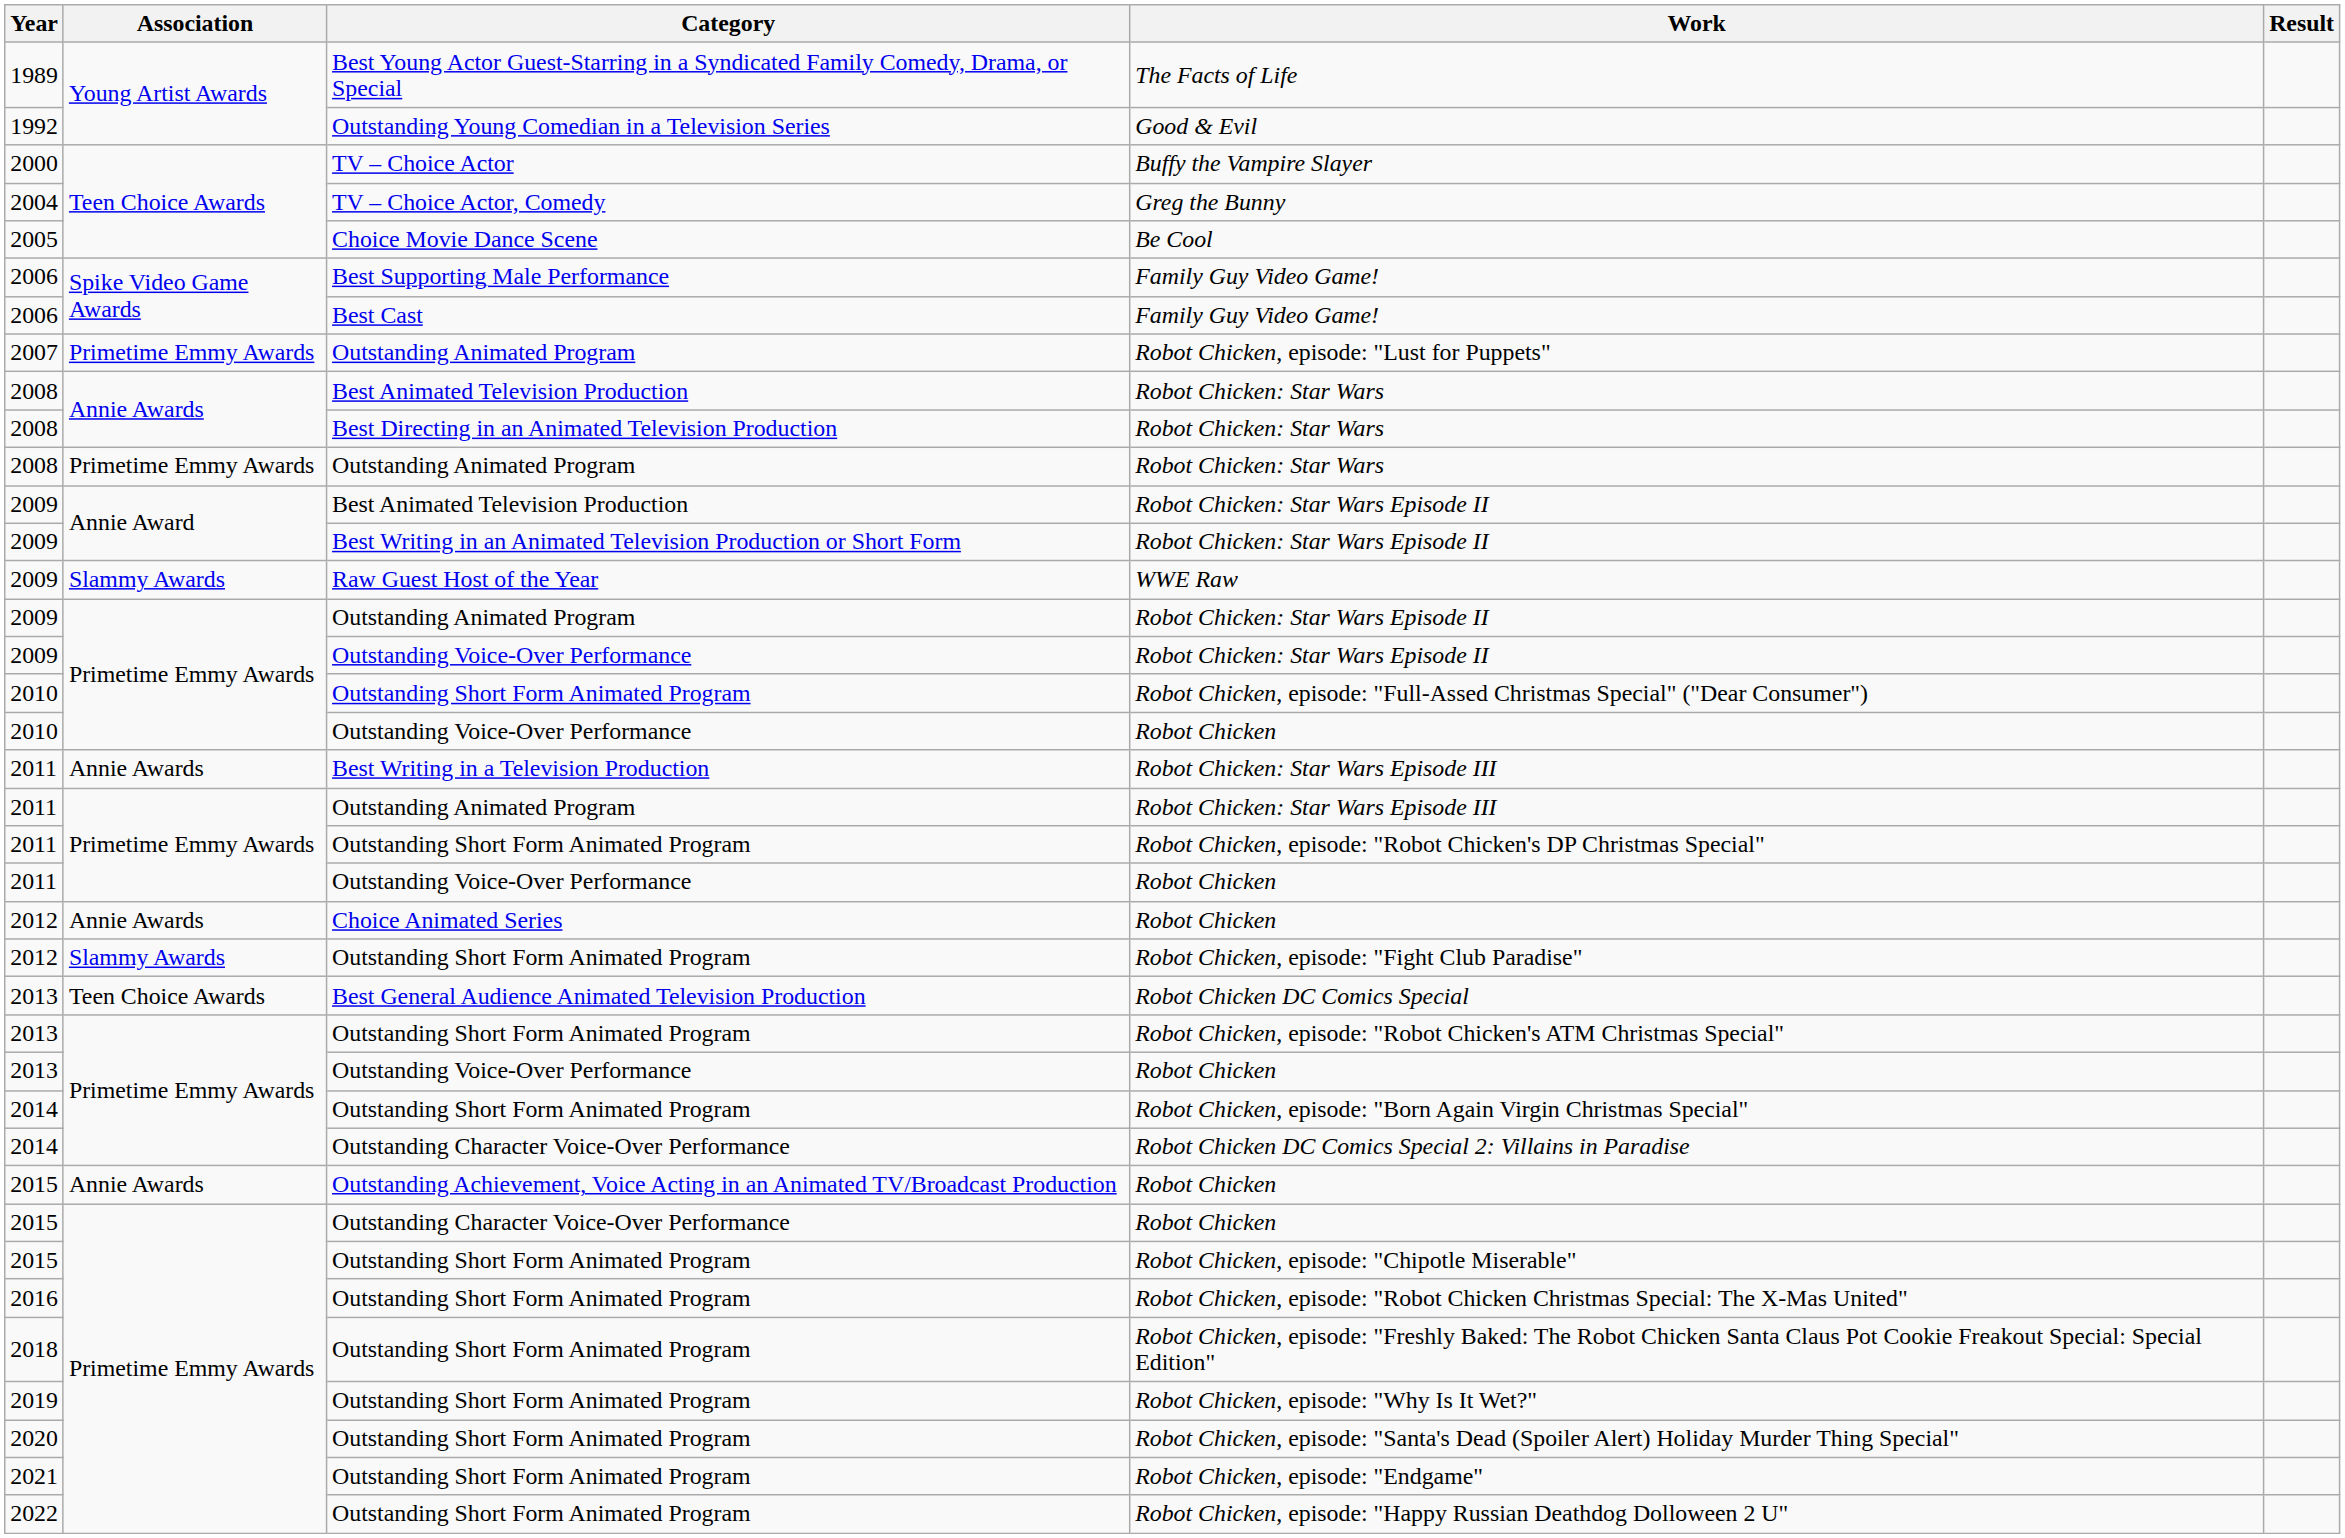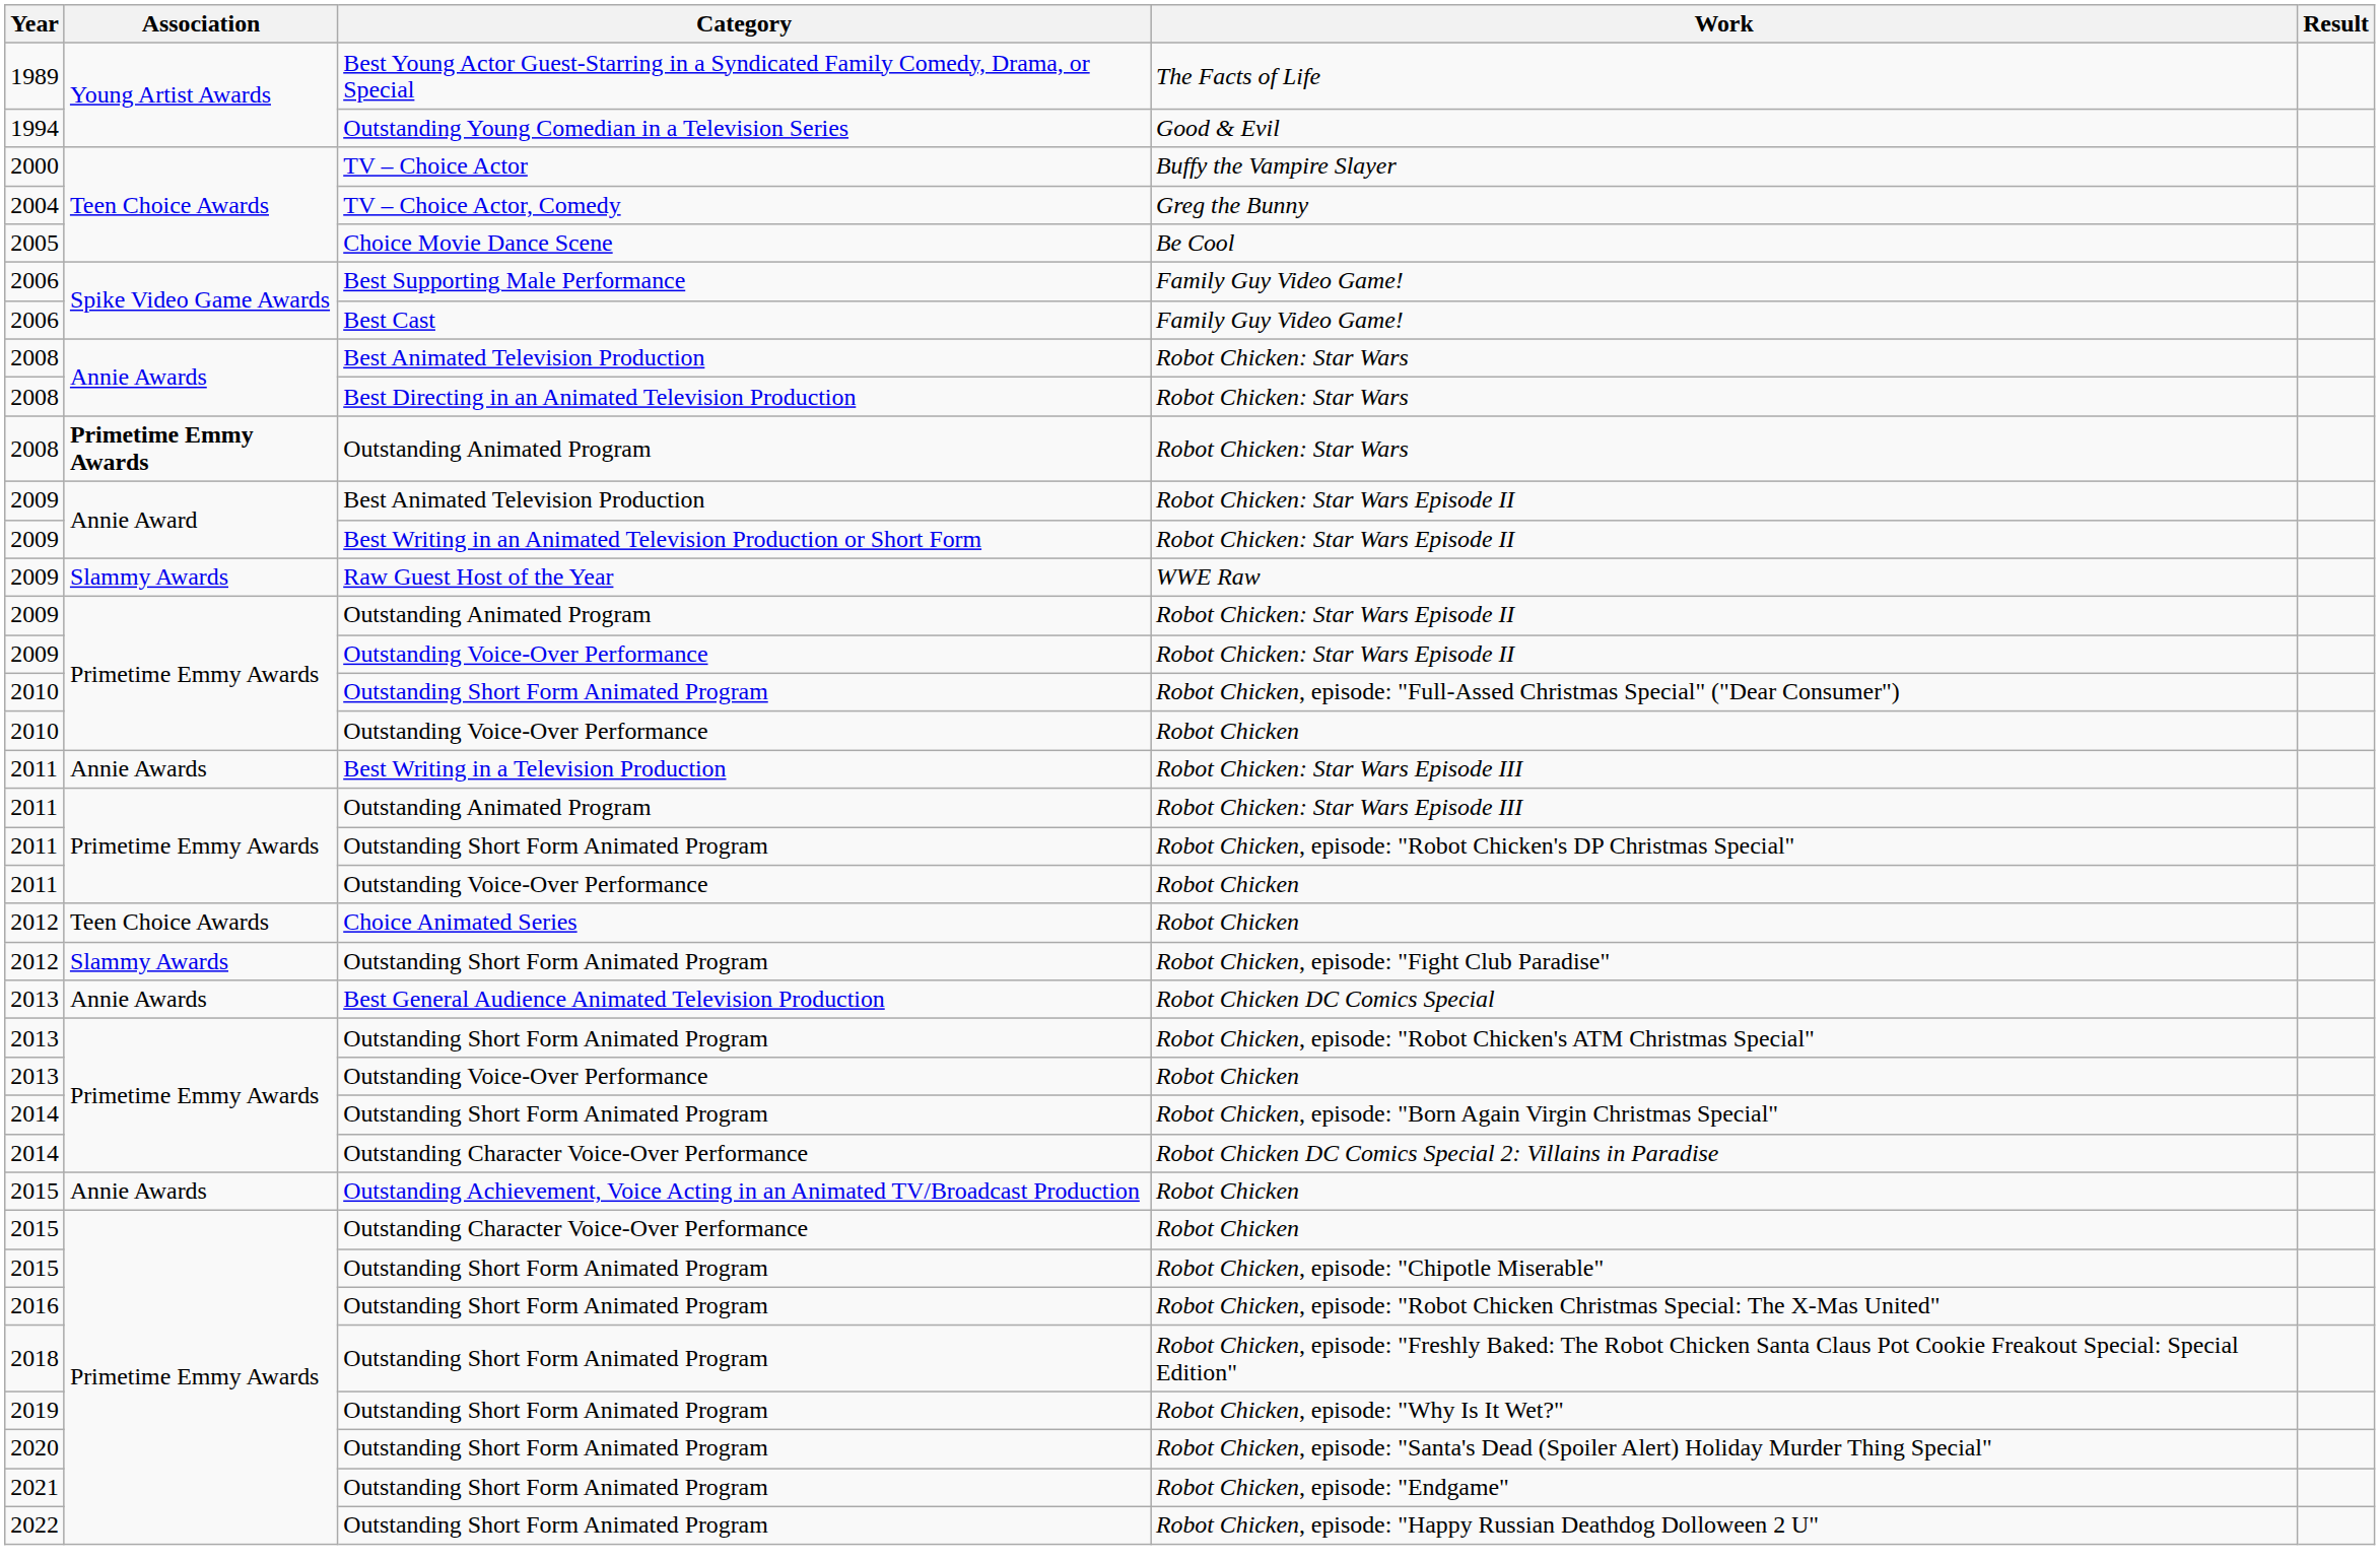 <table class="wikitable sortable">
 <tr>
 <th>Year</th>
 <th>Association</th>
 <th>Category</th>
 <th>Work</th>
 <th>Result</th>
 </tr>
 <tr>
 <td>1989</td>
 <td rowspan=2><a href='#'>Young Artist Awards</a></td>
 <td><a href='#'>Best Young Actor Guest-Starring in a Syndicated Family Comedy, Drama, or Special</a></td>
 <td><em>The Facts of Life</em></td>
 <td></td>
 </tr>
 <tr>
-<td>1992</td>
+<td>1994</td>
 <td><a href='#'>Outstanding Young Comedian in a Television Series</a></td>
 <td><em>Good & Evil</em></td>
 <td></td>
 </tr>
 <tr>
 <td>2000</td>
 <td rowspan=3><a href='#'>Teen Choice Awards</a></td>
 <td><a href='#'>TV – Choice Actor</a></td>
 <td><em>Buffy the Vampire Slayer</em></td>
 <td></td>
 </tr>
 <tr>
 <td>2004</td>
 <td><a href='#'>TV – Choice Actor, Comedy</a></td>
 <td><em>Greg the Bunny</em></td>
 <td></td>
 </tr>
 <tr>
 <td>2005</td>
 <td><a href='#'>Choice Movie Dance Scene</a></td>
 <td><em>Be Cool</em></td>
 <td></td>
 </tr>
 <tr>
 <td>2006</td>
 <td rowspan=2><a href='#'>Spike Video Game Awards</a></td>
 <td><a href='#'>Best Supporting Male Performance</a></td>
 <td><em>Family Guy Video Game!</em></td>
 <td></td>
 </tr>
 <tr>
 <td>2006</td>
 <td><a href='#'>Best Cast</a></td>
 <td><em>Family Guy Video Game!</em></td>
 <td></td>
 </tr>
 <tr>
-<td>2007</td>
-<td><a href='#'>Primetime Emmy Awards</a></td>
-<td><a href='#'>Outstanding Animated Program</a></td>
-<td><em>Robot Chicken</em>, episode: "Lust for Puppets"</td>
-<td></td>
-</tr>
-<tr>
 <td>2008</td>
 <td rowspan=2><a href='#'>Annie Awards</a></td>
 <td><a href='#'>Best Animated Television Production</a></td>
 <td><em>Robot Chicken: Star Wars</em></td>
 <td></td>
 </tr>
 <tr>
 <td>2008</td>
 <td><a href='#'>Best Directing in an Animated Television Production</a></td>
 <td><em>Robot Chicken: Star Wars</em></td>
 <td></td>
 </tr>
 <tr>
 <td>2008</td>
-<td>Primetime Emmy Awards</td>
+<td><strong>Primetime Emmy Awards</strong></td>
 <td>Outstanding Animated Program</td>
 <td><em>Robot Chicken: Star Wars</em></td>
 <td></td>
 </tr>
 <tr>
 <td>2009</td>
 <td rowspan=2>Annie Award</td>
 <td>Best Animated Television Production</td>
 <td><em>Robot Chicken: Star Wars Episode II</em></td>
 <td></td>
 </tr>
 <tr>
 <td>2009</td>
 <td><a href='#'>Best Writing in an Animated Television Production or Short Form</a></td>
 <td><em>Robot Chicken: Star Wars Episode II</em></td>
 <td></td>
 </tr>
 <tr>
 <td>2009</td>
 <td><a href='#'>Slammy Awards</a></td>
 <td><a href='#'>Raw Guest Host of the Year</a></td>
 <td><em>WWE Raw</em></td>
 <td></td>
 </tr>
 <tr>
 <td>2009</td>
 <td rowspan=4>Primetime Emmy Awards</td>
 <td>Outstanding Animated Program</td>
 <td><em>Robot Chicken: Star Wars Episode II</em></td>
 <td></td>
 </tr>
 <tr>
 <td>2009</td>
 <td><a href='#'>Outstanding Voice-Over Performance</a></td>
 <td><em>Robot Chicken: Star Wars Episode II</em></td>
 <td></td>
 </tr>
 <tr>
 <td>2010</td>
 <td><a href='#'>Outstanding Short Form Animated Program</a></td>
 <td><em>Robot Chicken</em>, episode: "Full-Assed Christmas Special" ("Dear Consumer")</td>
 <td></td>
 </tr>
 <tr>
 <td>2010</td>
 <td>Outstanding Voice-Over Performance</td>
 <td><em>Robot Chicken</em></td>
 <td></td>
 </tr>
 <tr>
 <td>2011</td>
 <td>Annie Awards</td>
 <td><a href='#'>Best Writing in a Television Production</a></td>
 <td><em>Robot Chicken: Star Wars Episode III</em></td>
 <td></td>
 </tr>
 <tr>
 <td>2011</td>
 <td rowspan=3>Primetime Emmy Awards</td>
 <td>Outstanding Animated Program</td>
 <td><em>Robot Chicken: Star Wars Episode III</em></td>
 <td></td>
 </tr>
 <tr>
 <td>2011</td>
 <td>Outstanding Short Form Animated Program</td>
 <td><em>Robot Chicken</em>, episode: "Robot Chicken's DP Christmas Special"</td>
 <td></td>
 </tr>
 <tr>
 <td>2011</td>
 <td>Outstanding Voice-Over Performance</td>
 <td><em>Robot Chicken</em></td>
 <td></td>
 </tr>
 <tr>
 <td>2012</td>
-<td>Annie Awards</td>
+<td>Teen Choice Awards</td>
 <td><a href='#'>Choice Animated Series</a></td>
 <td><em>Robot Chicken</em></td>
 <td></td>
 </tr>
 <tr>
 <td>2012</td>
 <td><a href='#'>Slammy Awards</a></td>
 <td>Outstanding Short Form Animated Program</td>
 <td><em>Robot Chicken</em>, episode: "Fight Club Paradise"</td>
 <td></td>
 </tr>
 <tr>
 <td>2013</td>
-<td>Teen Choice Awards</td>
+<td>Annie Awards</td>
 <td><a href='#'>Best General Audience Animated Television Production</a></td>
 <td><em>Robot Chicken DC Comics Special</em></td>
 <td></td>
 </tr>
 <tr>
 <td>2013</td>
 <td rowspan=4>Primetime Emmy Awards</td>
 <td>Outstanding Short Form Animated Program</td>
 <td><em>Robot Chicken</em>, episode: "Robot Chicken's ATM Christmas Special"</td>
 <td></td>
 </tr>
 <tr>
 <td>2013</td>
 <td>Outstanding Voice-Over Performance</td>
 <td><em>Robot Chicken</em></td>
 <td></td>
 </tr>
 <tr>
 <td>2014</td>
 <td>Outstanding Short Form Animated Program</td>
 <td><em>Robot Chicken</em>, episode: "Born Again Virgin Christmas Special"</td>
 <td></td>
 </tr>
 <tr>
 <td>2014</td>
 <td>Outstanding Character Voice-Over Performance</td>
 <td><em>Robot Chicken DC Comics Special 2: Villains in Paradise</em></td>
 <td></td>
 </tr>
 <tr>
 <td>2015</td>
 <td>Annie Awards</td>
 <td><a href='#'>Outstanding Achievement, Voice Acting in an Animated TV/Broadcast Production</a></td>
 <td><em>Robot Chicken</em></td>
 <td></td>
 </tr>
 <tr>
 <td>2015</td>
 <td rowspan=8>Primetime Emmy Awards</td>
 <td>Outstanding Character Voice-Over Performance</td>
 <td><em>Robot Chicken</em></td>
 <td></td>
 </tr>
 <tr>
 <td>2015</td>
 <td>Outstanding Short Form Animated Program</td>
 <td><em>Robot Chicken</em>, episode: "Chipotle Miserable"</td>
 <td></td>
 </tr>
 <tr>
 <td>2016</td>
 <td>Outstanding Short Form Animated Program</td>
 <td><em>Robot Chicken</em>, episode: "Robot Chicken Christmas Special: The X-Mas United"</td>
 <td></td>
 </tr>
 <tr>
 <td>2018</td>
 <td>Outstanding Short Form Animated Program</td>
 <td><em>Robot Chicken</em>, episode: "Freshly Baked: The Robot Chicken Santa Claus Pot Cookie Freakout Special: Special Edition"</td>
 <td></td>
 </tr>
 <tr>
 <td>2019</td>
 <td>Outstanding Short Form Animated Program</td>
 <td><em>Robot Chicken</em>, episode: "Why Is It Wet?"</td>
 <td></td>
 </tr>
 <tr>
 <td>2020</td>
 <td>Outstanding Short Form Animated Program</td>
 <td><em>Robot Chicken</em>, episode: "Santa's Dead (Spoiler Alert) Holiday Murder Thing Special"</td>
 <td></td>
 </tr>
 <tr>
 <td>2021</td>
 <td>Outstanding Short Form Animated Program</td>
 <td><em>Robot Chicken</em>, episode: "Endgame"</td>
 <td></td>
 </tr>
 <tr>
 <td>2022</td>
 <td>Outstanding Short Form Animated Program</td>
 <td><em>Robot Chicken</em>, episode: "Happy Russian Deathdog Dolloween 2 U"</td>
 <td></td>
 </tr>
 </table>
